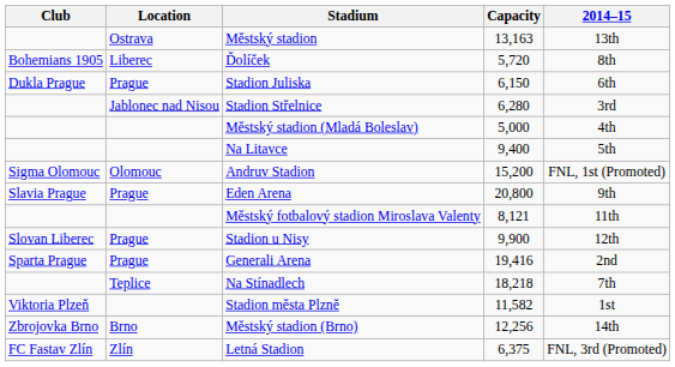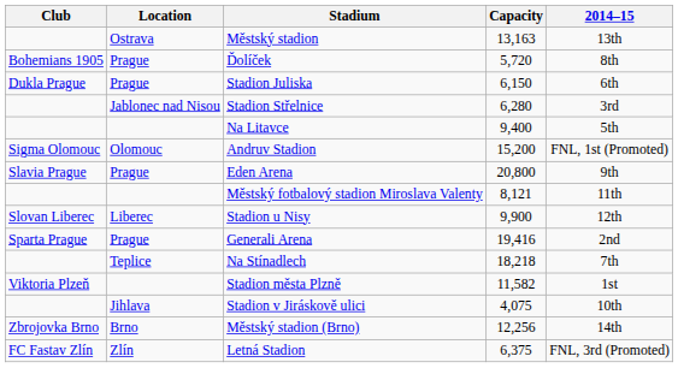 <table class="wikitable sortable">
 <tr>
 <th>Club</th>
 <th>Location</th>
 <th>Stadium</th>
 <th>Capacity</th>
 <th><a href='#'>2014–15</a></th>
 </tr>
 <tr>
 <td></td>
 <td><a href='#'>Ostrava</a></td>
 <td><a href='#'>Městský stadion</a></td>
 <td align="center">13,163</td>
 <td align="center">13th</td>
 </tr>
 <tr>
 <td><a href='#'>Bohemians 1905</a></td>
-<td><a href='#'>Liberec</a></td>
+<td><a href='#'>Prague</a></td>
 <td><a href='#'>Ďolíček</a></td>
 <td align="center">5,720</td>
 <td align="center">8th</td>
 </tr>
 <tr>
 <td><a href='#'>Dukla Prague</a></td>
 <td><a href='#'>Prague</a></td>
 <td><a href='#'>Stadion Juliska</a></td>
 <td align="center">6,150</td>
 <td align="center">6th</td>
 </tr>
 <tr>
 <td></td>
 <td><a href='#'>Jablonec nad Nisou</a></td>
 <td><a href='#'>Stadion Střelnice</a></td>
 <td align="center">6,280</td>
 <td align="center">3rd</td>
-</tr>
-<tr>
-<td></td>
-<td></td>
-<td><a href='#'>Městský stadion (Mladá Boleslav)</a></td>
-<td align="center">5,000</td>
-<td align="center">4th</td>
 </tr>
 <tr>
 <td></td>
 <td></td>
 <td><a href='#'>Na Litavce</a></td>
 <td align="center">9,400</td>
 <td align="center">5th</td>
 </tr>
 <tr>
 <td><a href='#'>Sigma Olomouc</a></td>
 <td><a href='#'>Olomouc</a></td>
 <td><a href='#'>Andruv Stadion</a></td>
 <td align="center">15,200</td>
 <td align="center">FNL, 1st (Promoted)</td>
 </tr>
 <tr>
 <td><a href='#'>Slavia Prague</a></td>
 <td><a href='#'>Prague</a></td>
 <td><a href='#'>Eden Arena</a></td>
 <td align="center">20,800</td>
 <td align="center">9th</td>
 </tr>
 <tr>
 <td></td>
 <td></td>
 <td><a href='#'>Městský fotbalový stadion Miroslava Valenty</a></td>
 <td align="center">8,121</td>
 <td align="center">11th</td>
 </tr>
 <tr>
 <td><a href='#'>Slovan Liberec</a></td>
-<td><a href='#'>Prague</a></td>
+<td><a href='#'>Liberec</a></td>
 <td><a href='#'>Stadion u Nisy</a></td>
 <td align="center">9,900</td>
 <td align="center">12th</td>
 </tr>
 <tr>
 <td><a href='#'>Sparta Prague</a></td>
 <td><a href='#'>Prague</a></td>
 <td><a href='#'>Generali Arena</a></td>
 <td align="center">19,416</td>
 <td align="center">2nd</td>
 </tr>
 <tr>
 <td></td>
 <td><a href='#'>Teplice</a></td>
 <td><a href='#'>Na Stínadlech</a></td>
 <td align="center">18,218</td>
 <td align="center">7th</td>
 </tr>
 <tr>
 <td><a href='#'>Viktoria Plzeň</a></td>
 <td></td>
 <td><a href='#'>Stadion města Plzně</a></td>
 <td align="center">11,582</td>
 <td align="center">1st</td>
 </tr>
 <tr>
+<td></td>
+<td><a href='#'>Jihlava</a></td>
+<td><a href='#'>Stadion v Jiráskově ulici</a></td>
+<td align="center">4,075</td>
+<td align="center">10th</td>
+</tr>
+<tr>
 <td><a href='#'>Zbrojovka Brno</a></td>
 <td><a href='#'>Brno</a></td>
 <td><a href='#'>Městský stadion (Brno)</a></td>
 <td align="center">12,256</td>
 <td align="center">14th</td>
 </tr>
 <tr>
 <td><a href='#'>FC Fastav Zlín</a></td>
 <td><a href='#'>Zlín</a></td>
 <td><a href='#'>Letná Stadion</a></td>
 <td align="center">6,375</td>
 <td align="center">FNL, 3rd (Promoted)</td>
 </tr>
 </table>
